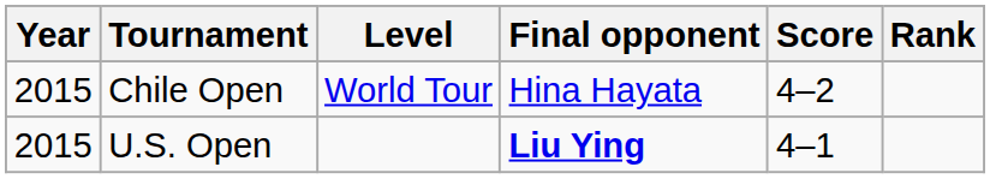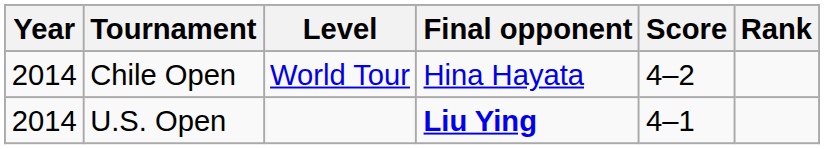 <table class="sortable wikitable" style="font-size: 95%;">
 <tr>
 <th>Year</th>
 <th>Tournament</th>
 <th>Level</th>
 <th>Final opponent</th>
 <th>Score</th>
 <th>Rank</th>
 </tr>
 <tr>
-<td>2015</td>
+<td>2014</td>
 <td>Chile Open</td>
 <td><a href='#'>World Tour</a></td>
 <td><a href='#'>Hina Hayata</a></td>
 <td>4–2</td>
 <td></td>
 </tr>
 <tr>
-<td>2015</td>
+<td>2014</td>
 <td>U.S. Open</td>
 <td></td>
 <td><strong><a href='#'>Liu Ying</a></strong></td>
 <td>4–1</td>
 <td></td>
 </tr>
 </table>
